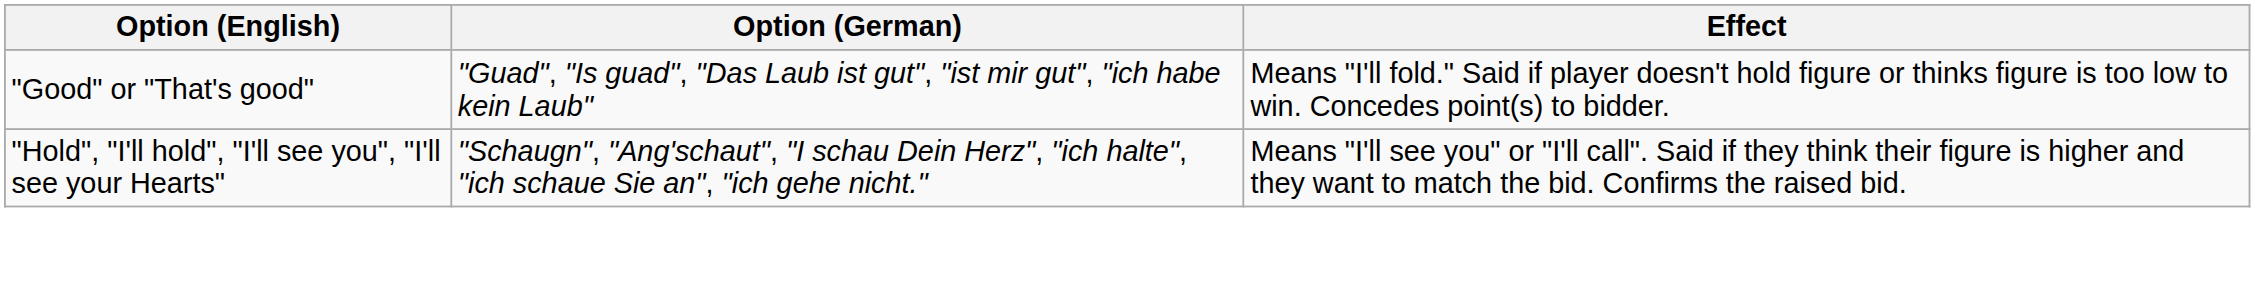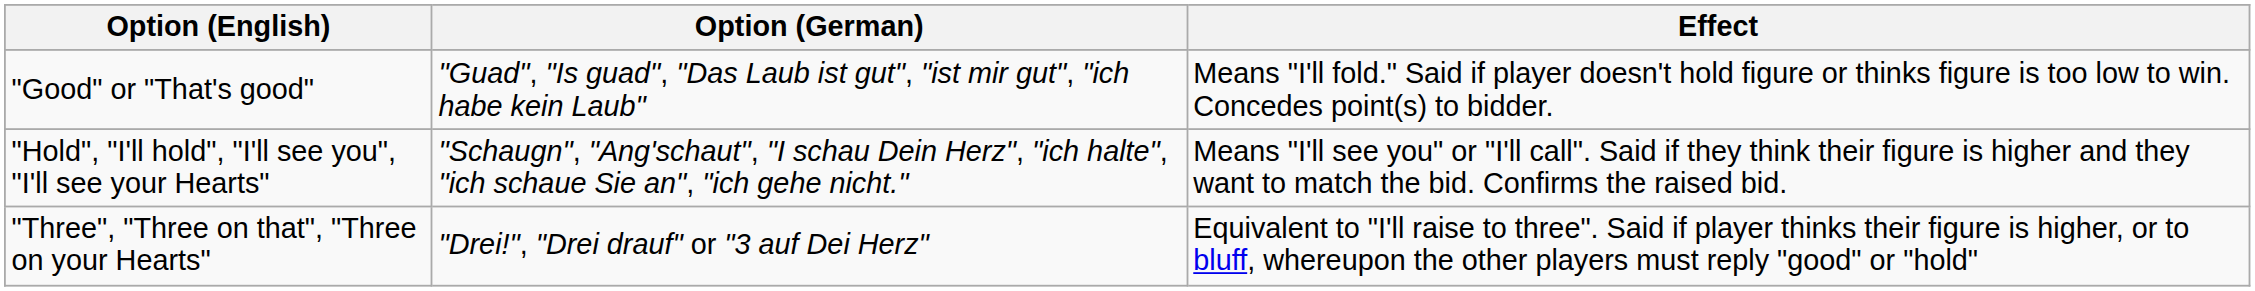 <table class="wikitable">
 <tr>
 <th>Option (English)</th>
 <th>Option (German)</th>
 <th>Effect</th>
 </tr>
 <tr>
 <td>"Good" or "That's good"</td>
 <td><em>"Guad"</em>, <em>"Is guad"</em>, <em>"Das Laub ist gut"</em>, <em>"ist mir gut"</em>, <em>"ich habe kein Laub"</em></td>
 <td>Means "I'll fold." Said if player doesn't hold figure or thinks figure is too low to win. Concedes point(s) to bidder.</td>
 </tr>
 <tr>
 <td>"Hold", "I'll hold", "I'll see you", "I'll see your Hearts"</td>
 <td><em>"Schaugn"</em>, <em>"Ang'schaut"</em>, <em>"I schau Dein Herz"</em>, <em>"ich halte"</em>, <em>"ich schaue Sie an"</em>, <em>"ich gehe nicht."</em></td>
 <td>Means "I'll see you" or "I'll call". Said if they think their figure is higher and they want to match the bid. Confirms the raised bid.</td>
 </tr>
+<tr>
+<td>"Three", "Three on that", "Three on your Hearts"</td>
+<td><em>"Drei!"</em>, <em>"Drei drauf"</em> or <em>"3 auf Dei Herz"</em></td>
+<td>Equivalent to "I'll raise to three". Said if player thinks their figure is higher, or to <a href='#'>bluff</a>, whereupon the other players must reply "good" or "hold"</td>
+</tr>
 </table>
